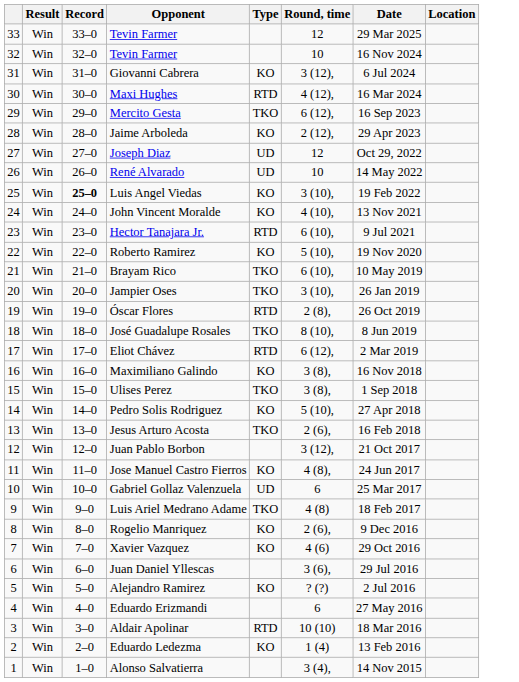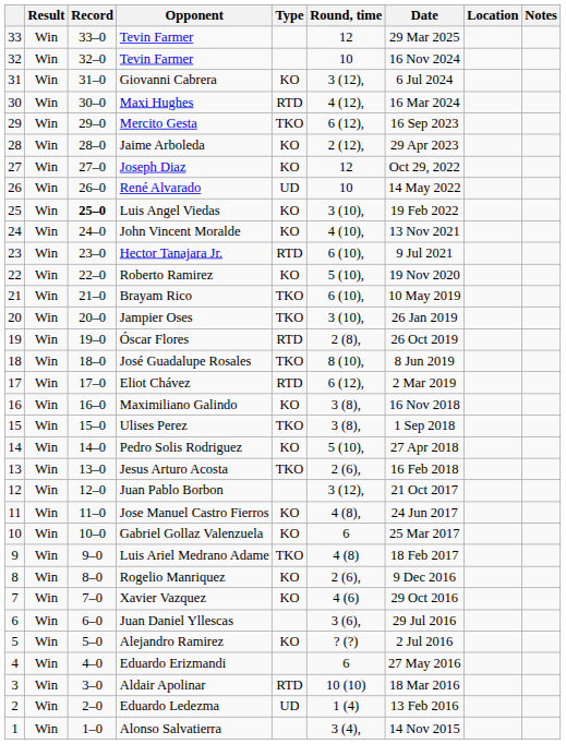 <table class=wikitable style=text-align:center>
 <tr>
 <th></th>
 <th>Result</th>
 <th>Record</th>
 <th>Opponent</th>
 <th>Type</th>
 <th>Round, time</th>
 <th>Date</th>
 <th>Location</th>
+<th>Notes</th>
 </tr>
 <tr>
 <td>33</td>
 <td>Win</td>
 <td>33–0</td>
 <td align=left><a href='#'>Tevin Farmer</a></td>
 <td></td>
 <td>12</td>
 <td>29 Mar 2025</td>
+<td align=left></td>
 <td align=left></td>
 </tr>
 <tr>
 <td>32</td>
 <td>Win</td>
 <td>32–0</td>
 <td align=left><a href='#'>Tevin Farmer</a></td>
 <td></td>
 <td>10</td>
 <td>16 Nov 2024</td>
 <td align=left></td>
+<td align=left></td>
 </tr>
 <tr>
 <td>31</td>
 <td>Win</td>
 <td>31–0</td>
 <td align=left>Giovanni Cabrera</td>
 <td>KO</td>
 <td>3 (12), </td>
 <td>6 Jul 2024</td>
+<td align=left></td>
 <td align=left></td>
 </tr>
 <tr>
 <td>30</td>
 <td>Win</td>
 <td>30–0</td>
 <td align=left><a href='#'>Maxi Hughes</a></td>
 <td>RTD</td>
 <td>4 (12), </td>
 <td>16 Mar 2024</td>
 <td align=left></td>
+<td align=left></td>
 </tr>
 <tr>
 <td>29</td>
 <td> Win</td>
 <td>29–0</td>
 <td align=left><a href='#'>Mercito Gesta</a></td>
 <td>TKO</td>
 <td>6 (12), </td>
 <td>16 Sep 2023</td>
+<td align=left></td>
 <td align=left></td>
 </tr>
 <tr>
 <td>28</td>
 <td> Win</td>
 <td>28–0</td>
 <td align=left>Jaime Arboleda</td>
 <td>KO</td>
 <td>2 (12), </td>
 <td>29 Apr 2023</td>
 <td align=left></td>
+<td align=left></td>
 </tr>
 <tr>
 <td>27</td>
 <td>Win</td>
 <td>27–0</td>
 <td align=left><a href='#'>Joseph Diaz</a></td>
-<td>UD</td>
+<td>KO</td>
 <td>12</td>
 <td>Oct 29, 2022</td>
+<td align=left></td>
 <td align=left></td>
 </tr>
 <tr>
 <td>26</td>
 <td>Win</td>
 <td>26–0</td>
 <td align=left><a href='#'>René Alvarado</a></td>
 <td>UD</td>
 <td>10</td>
 <td>14 May 2022</td>
 <td align=left></td>
+<td align=left></td>
 </tr>
 <tr>
 <td>25</td>
 <td>Win</td>
 <td><strong>25–0</strong></td>
 <td align=left>Luis Angel Viedas</td>
 <td>KO</td>
 <td>3 (10), </td>
 <td>19 Feb 2022</td>
+<td align=left></td>
 <td align=left></td>
 </tr>
 <tr>
 <td>24</td>
 <td>Win</td>
 <td>24–0</td>
 <td align=left>John Vincent Moralde</td>
 <td>KO</td>
 <td>4 (10), </td>
 <td>13 Nov 2021</td>
 <td align=left></td>
+<td align=left></td>
 </tr>
 <tr>
 <td>23</td>
 <td>Win</td>
 <td>23–0</td>
 <td align=left><a href='#'>Hector Tanajara Jr.</a></td>
 <td>RTD</td>
 <td>6 (10), </td>
 <td>9 Jul 2021</td>
+<td align=left></td>
 <td align=left></td>
 </tr>
 <tr>
 <td>22</td>
 <td>Win</td>
 <td>22–0</td>
 <td align=left>Roberto Ramirez</td>
 <td>KO</td>
 <td>5 (10), </td>
 <td>19 Nov 2020</td>
 <td align=left></td>
+<td align=left></td>
 </tr>
 <tr>
 <td>21</td>
 <td>Win</td>
 <td>21–0</td>
 <td align=left>Brayam Rico</td>
 <td>TKO</td>
 <td>6 (10), </td>
 <td>10 May 2019</td>
+<td align=left></td>
 <td align=left></td>
 </tr>
 <tr>
 <td>20</td>
 <td>Win</td>
 <td>20–0</td>
 <td align=left>Jampier Oses</td>
 <td>TKO</td>
 <td>3 (10), </td>
 <td>26 Jan 2019</td>
 <td align=left></td>
+<td align=left></td>
 </tr>
 <tr>
 <td>19</td>
 <td>Win</td>
 <td>19–0</td>
 <td align=left>Óscar Flores</td>
 <td>RTD</td>
 <td>2 (8), </td>
 <td>26 Oct 2019</td>
+<td align=left></td>
 <td align=left></td>
 </tr>
 <tr>
 <td>18</td>
 <td>Win</td>
 <td>18–0</td>
 <td align=left>José Guadalupe Rosales</td>
 <td>TKO</td>
 <td>8 (10), </td>
 <td>8 Jun 2019</td>
 <td align=left></td>
+<td align=left></td>
 </tr>
 <tr>
 <td>17</td>
 <td>Win</td>
 <td>17–0</td>
 <td align=left>Eliot Chávez</td>
 <td>RTD</td>
 <td>6 (12), </td>
 <td>2 Mar 2019</td>
+<td align=left></td>
 <td align=left></td>
 </tr>
 <tr>
 <td>16</td>
 <td>Win</td>
 <td>16–0</td>
 <td align=left>Maximiliano Galindo</td>
 <td>KO</td>
 <td>3 (8), </td>
 <td>16 Nov 2018</td>
 <td align=left></td>
+<td align=left></td>
 </tr>
 <tr>
 <td>15</td>
 <td>Win</td>
 <td>15–0</td>
 <td align=left>Ulises Perez</td>
 <td>TKO</td>
 <td>3 (8), </td>
 <td>1 Sep 2018</td>
+<td align=left></td>
 <td align=left></td>
 </tr>
 <tr>
 <td>14</td>
 <td>Win</td>
 <td>14–0</td>
 <td align=left>Pedro Solis Rodriguez</td>
 <td>KO</td>
 <td>5 (10), </td>
 <td>27 Apr 2018</td>
 <td align=left></td>
+<td align=left></td>
 </tr>
 <tr>
 <td>13</td>
 <td>Win</td>
 <td>13–0</td>
 <td align=left>Jesus Arturo Acosta</td>
 <td>TKO</td>
 <td>2 (6), </td>
 <td>16 Feb 2018</td>
+<td align=left></td>
 <td align=left></td>
 </tr>
 <tr>
 <td>12</td>
 <td>Win</td>
 <td>12–0</td>
 <td align=left>Juan Pablo Borbon</td>
 <td></td>
 <td>3 (12), </td>
 <td>21 Oct 2017</td>
 <td align=left></td>
+<td align=left></td>
 </tr>
 <tr>
 <td>11</td>
 <td>Win</td>
 <td>11–0</td>
 <td align=left>Jose Manuel Castro Fierros</td>
 <td>KO</td>
 <td>4 (8), </td>
 <td>24 Jun 2017</td>
 <td align=left></td>
+<td align=left></td>
 </tr>
 <tr>
 <td>10</td>
 <td>Win</td>
 <td>10–0</td>
 <td align=left>Gabriel Gollaz Valenzuela</td>
-<td>UD</td>
+<td>KO</td>
 <td>6</td>
 <td>25 Mar 2017</td>
+<td align=left></td>
 <td align=left></td>
 </tr>
 <tr>
 <td>9</td>
 <td>Win</td>
 <td>9–0</td>
 <td align=left>Luis Ariel Medrano Adame</td>
 <td>TKO</td>
 <td>4 (8)</td>
 <td>18 Feb 2017</td>
 <td align=left></td>
+<td align=left></td>
 </tr>
 <tr>
 <td>8</td>
 <td>Win</td>
 <td>8–0</td>
 <td align=left>Rogelio Manriquez</td>
 <td>KO</td>
 <td>2 (6), </td>
 <td>9 Dec 2016</td>
+<td align=left></td>
 <td align=left></td>
 </tr>
 <tr>
 <td>7</td>
 <td>Win</td>
 <td>7–0</td>
 <td align=left>Xavier Vazquez</td>
 <td>KO</td>
 <td>4 (6)</td>
 <td>29 Oct 2016</td>
 <td align=left></td>
+<td align=left></td>
 </tr>
 <tr>
 <td>6</td>
 <td>Win</td>
 <td>6–0</td>
 <td align=left>Juan Daniel Yllescas</td>
 <td></td>
 <td>3 (6), </td>
 <td>29 Jul 2016</td>
+<td align=left></td>
 <td align=left></td>
 </tr>
 <tr>
 <td>5</td>
 <td>Win</td>
 <td>5–0</td>
 <td align=left>Alejandro Ramirez</td>
 <td>KO</td>
 <td>? (?)</td>
 <td>2 Jul 2016</td>
 <td align=left></td>
+<td align=left></td>
 </tr>
 <tr>
 <td>4</td>
 <td>Win</td>
 <td>4–0</td>
 <td align=left>Eduardo Erizmandi</td>
 <td></td>
 <td>6</td>
 <td>27 May 2016</td>
+<td align=left></td>
 <td align=left></td>
 </tr>
 <tr>
 <td>3</td>
 <td>Win</td>
 <td>3–0</td>
 <td align=left>Aldair Apolinar</td>
 <td>RTD</td>
 <td>10 (10)</td>
 <td>18 Mar 2016</td>
 <td align=left></td>
+<td align=left></td>
 </tr>
 <tr>
 <td>2</td>
 <td>Win</td>
 <td>2–0</td>
 <td align=left>Eduardo Ledezma</td>
-<td>KO</td>
+<td>UD</td>
 <td>1 (4)</td>
 <td>13 Feb 2016</td>
+<td align=left></td>
 <td align=left></td>
 </tr>
 <tr>
 <td>1</td>
 <td>Win</td>
 <td>1–0</td>
 <td align=left>Alonso Salvatierra</td>
 <td></td>
 <td>3 (4), </td>
 <td>14 Nov 2015</td>
 <td align=left></td>
+<td align=left></td>
 </tr>
 </table>
